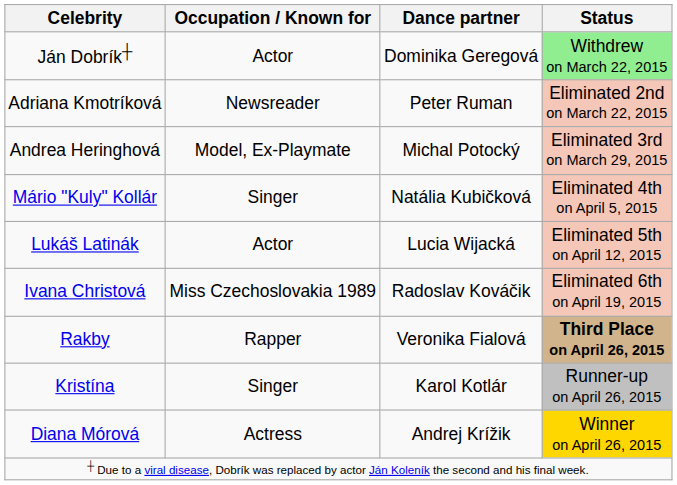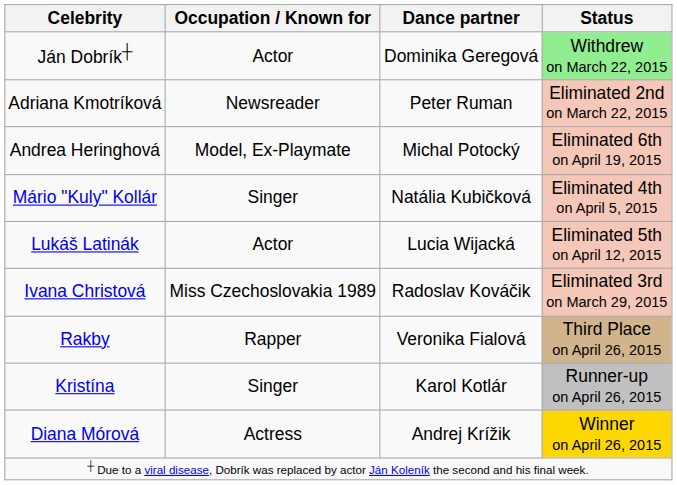 <table class="wikitable" style="margin:auto; text-align:center">
 <tr>
 <th>Celebrity</th>
 <th>Occupation / Known for</th>
 <th>Dance partner</th>
 <th>Status</th>
 </tr>
 <tr>
 <td>Ján Dobrík<sup>┼</sup></td>
 <td>Actor</td>
 <td>Dominika Geregová</td>
 <td bgcolor="lightgreen">Withdrew<br><small>on March 22, 2015</small></td>
 </tr>
 <tr>
 <td>Adriana Kmotríková</td>
 <td>Newsreader</td>
 <td>Peter Ruman</td>
 <td bgcolor="#F4C7B8">Eliminated 2nd<br><small>on March 22, 2015</small></td>
 </tr>
 <tr>
 <td>Andrea Heringhová</td>
 <td>Model, Ex-Playmate</td>
 <td>Michal Potocký</td>
-<td bgcolor="#F4C7B8">Eliminated 3rd<br><small>on March 29, 2015</small></td>
+<td bgcolor="#F4C7B8">Eliminated 6th<br><small>on April 19, 2015</small></td>
 </tr>
 <tr>
 <td><a href='#'>Mário "Kuly" Kollár</a></td>
 <td>Singer</td>
 <td>Natália Kubičková</td>
 <td bgcolor="#F4C7B8">Eliminated 4th<br><small>on April 5, 2015</small></td>
 </tr>
 <tr>
 <td><a href='#'>Lukáš Latinák</a></td>
 <td>Actor</td>
 <td>Lucia Wijacká</td>
 <td bgcolor="#F4C7B8">Eliminated 5th<br><small>on April 12, 2015</small></td>
 </tr>
 <tr>
 <td><a href='#'>Ivana Christová</a></td>
 <td>Miss Czechoslovakia 1989</td>
 <td>Radoslav Kováčik</td>
-<td bgcolor="#F4C7B8">Eliminated 6th<br><small>on April 19, 2015</small></td>
+<td bgcolor="#F4C7B8">Eliminated 3rd<br><small>on March 29, 2015</small></td>
 </tr>
 <tr>
 <td><a href='#'>Rakby</a></td>
 <td>Rapper</td>
 <td>Veronika Fialová</td>
-<td bgcolor="tan"><strong>Third Place<br><small>on April 26, 2015</small></strong></td>
+<td bgcolor="tan">Third Place<br><small>on April 26, 2015</small></td>
 </tr>
 <tr>
 <td><a href='#'>Kristína</a></td>
 <td>Singer</td>
 <td>Karol Kotlár</td>
 <td bgcolor="silver">Runner-up<br><small>on April 26, 2015</small></td>
 </tr>
 <tr>
 <td><a href='#'>Diana Mórová</a></td>
 <td>Actress</td>
 <td>Andrej Krížik</td>
 <td bgcolor="gold">Winner<br><small>on April 26, 2015</small></td>
 </tr>
 <tr>
 <td colspan=4 style=font-size:8pt align=center><sup>┼</sup> Due to a <a href='#'>viral disease</a>, Dobrík was replaced by actor <a href='#'>Ján Koleník</a> the second and his final week.</td>
 </tr>
 </table>
